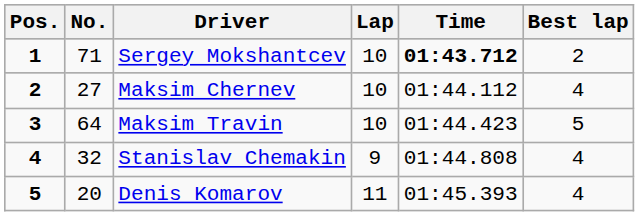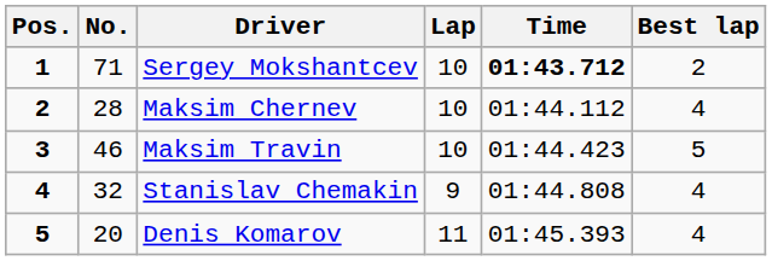 <table class="wikitable" style="font-size: 100%;">
 <tr>
 <th>Pos.</th>
 <th>No.</th>
 <th>Driver</th>
 <th>Lap</th>
 <th>Time</th>
 <th>Best lap</th>
 </tr>
 <tr>
 <td align="center"><strong>1</strong></td>
 <td align="center">71</td>
 <td><a href='#'>Sergey Mokshantcev</a></td>
 <td align="center">10</td>
 <td align="center"><strong>01:43.712</strong></td>
 <td align="center">2</td>
 </tr>
 <tr>
 <td align="center"><strong>2</strong></td>
-<td align="center">27</td>
+<td align="center">28</td>
 <td><a href='#'>Maksim Chernev</a></td>
 <td align="center">10</td>
 <td align="center">01:44.112</td>
 <td align="center">4</td>
 </tr>
 <tr>
 <td align="center"><strong>3</strong></td>
-<td align="center">64</td>
+<td align="center">46</td>
 <td><a href='#'>Maksim Travin</a></td>
 <td align="center">10</td>
 <td align="center">01:44.423</td>
 <td align="center">5</td>
 </tr>
 <tr>
 <td align="center"><strong>4</strong></td>
 <td align="center">32</td>
 <td><a href='#'>Stanislav Chemakin</a></td>
 <td align="center">9</td>
 <td align="center">01:44.808</td>
 <td align="center">4</td>
 </tr>
 <tr>
 <td align="center"><strong>5</strong></td>
 <td align="center">20</td>
 <td><a href='#'>Denis Komarov</a></td>
 <td align="center">11</td>
 <td align="center">01:45.393</td>
 <td align="center">4</td>
 </tr>
 </table>
